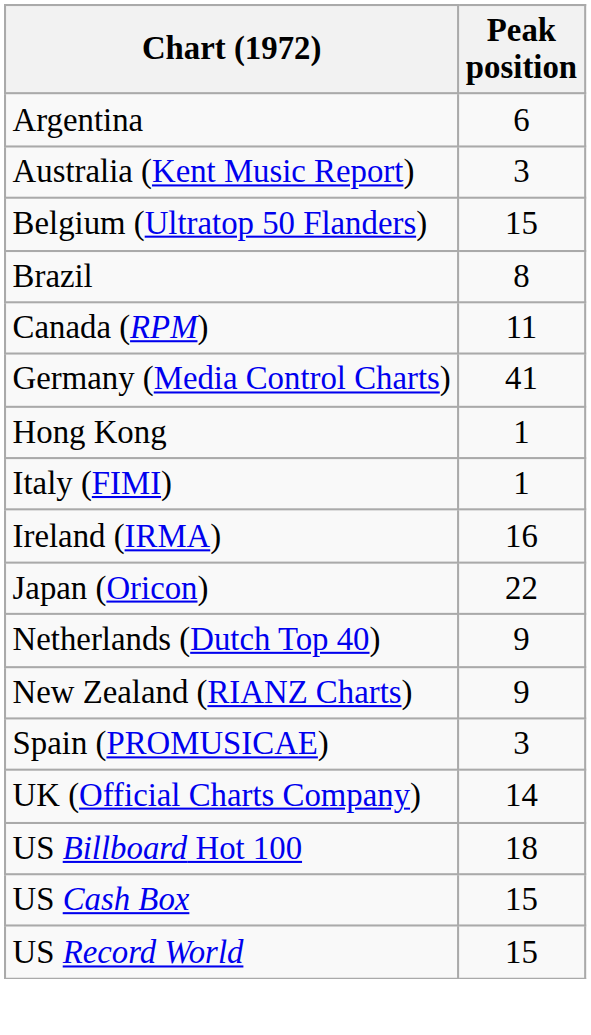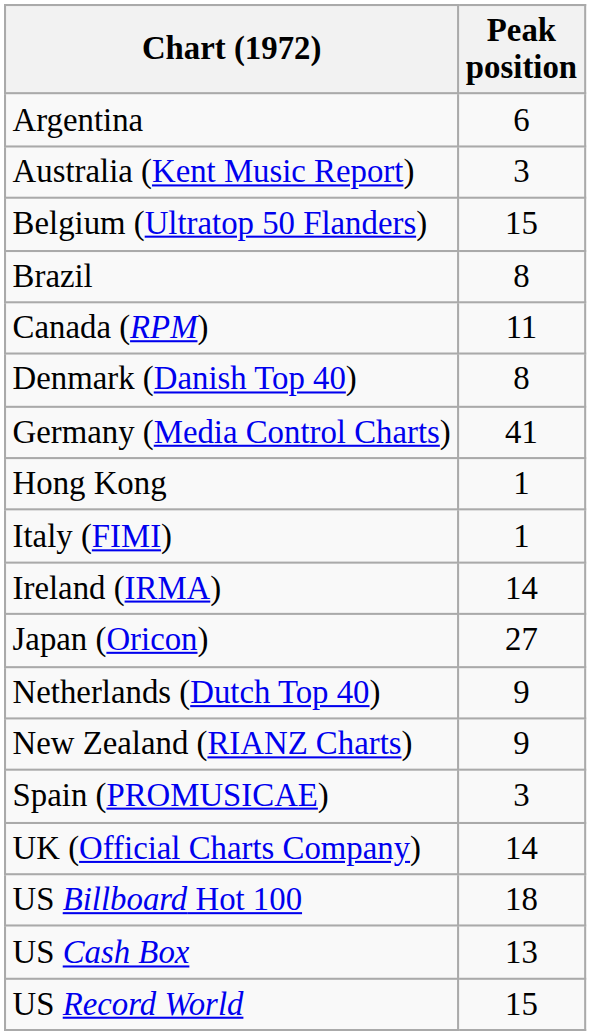 <table class="wikitable sortable">
 <tr>
 <th>Chart (1972)</th>
 <th>Peak<br>position</th>
 </tr>
 <tr>
 <td>Argentina</td>
 <td align="center">6</td>
 </tr>
 <tr>
 <td>Australia (<a href='#'>Kent Music Report</a>)</td>
 <td align="center">3</td>
 </tr>
 <tr>
 <td>Belgium (<a href='#'>Ultratop 50 Flanders</a>)</td>
 <td align="center">15</td>
 </tr>
 <tr>
 <td>Brazil</td>
 <td align="center">8</td>
 </tr>
 <tr>
 <td>Canada (<em><a href='#'>RPM</a></em>)</td>
 <td align="center">11</td>
 </tr>
 <tr>
+<td>Denmark (<a href='#'>Danish Top 40</a>)</td>
+<td align="center">8</td>
+</tr>
+<tr>
 <td>Germany (<a href='#'>Media Control Charts</a>)</td>
 <td align="center">41</td>
 </tr>
 <tr>
 <td>Hong Kong</td>
 <td align="center">1</td>
 </tr>
 <tr>
 <td>Italy (<a href='#'>FIMI</a>)</td>
 <td align="center">1</td>
 </tr>
 <tr>
 <td>Ireland (<a href='#'>IRMA</a>)</td>
-<td align="center">16</td>
+<td align="center">14</td>
 </tr>
 <tr>
 <td>Japan (<a href='#'>Oricon</a>)</td>
-<td align="center">22</td>
+<td align="center">27</td>
 </tr>
 <tr>
 <td>Netherlands (<a href='#'>Dutch Top 40</a>)</td>
 <td align="center">9</td>
 </tr>
 <tr>
 <td>New Zealand (<a href='#'>RIANZ Charts</a>)</td>
 <td align="center">9</td>
 </tr>
 <tr>
 <td>Spain (<a href='#'>PROMUSICAE</a>)</td>
 <td align="center">3</td>
 </tr>
 <tr>
 <td>UK (<a href='#'>Official Charts Company</a>)</td>
 <td align="center">14</td>
 </tr>
 <tr>
 <td>US <a href='#'><em>Billboard</em> Hot 100</a></td>
 <td align="center">18</td>
 </tr>
 <tr>
 <td>US <em><a href='#'>Cash Box</a></em></td>
-<td align="center">15</td>
+<td align="center">13</td>
 </tr>
 <tr>
 <td>US <em><a href='#'>Record World</a></em></td>
 <td align="center">15</td>
 </tr>
 </table>
